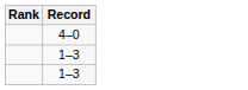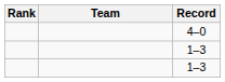 <table class="wikitable" style="text-align: center;">
 <tr>
 <th width=40>Rank</th>
+<th width=180>Team</th>
 <th width=60>Record</th>
 </tr>
 <tr>
 <td></td>
+<td align="left"></td>
 <td>4–0</td>
 </tr>
 <tr>
 <td></td>
+<td align="left"></td>
 <td>1–3</td>
 </tr>
 <tr>
 <td></td>
+<td align="left"></td>
 <td>1–3</td>
 </tr>
 </table>
